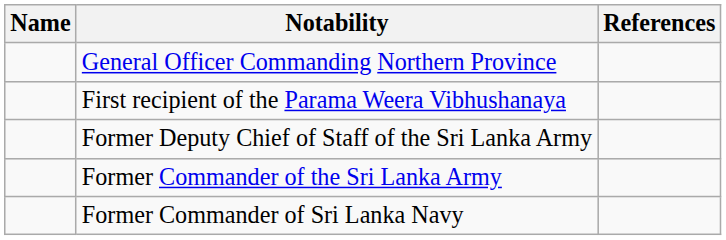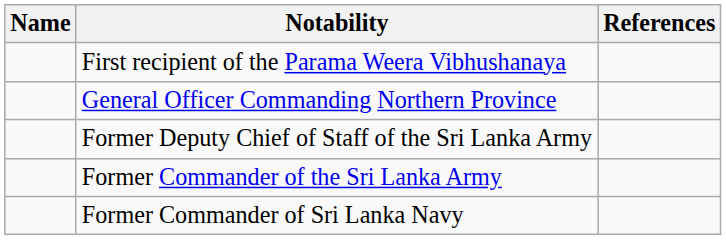 <table class="wikitable sortable">
 <tr>
 <th>Name</th>
 <th>Notability</th>
 <th>References</th>
 </tr>
 <tr>
 <td></td>
-<td><a href='#'>General Officer Commanding</a> <a href='#'>Northern Province</a></td>
+<td>First recipient of the <a href='#'>Parama Weera Vibhushanaya</a></td>
 <td></td>
 </tr>
 <tr>
 <td></td>
-<td>First recipient of the <a href='#'>Parama Weera Vibhushanaya</a></td>
+<td><a href='#'>General Officer Commanding</a> <a href='#'>Northern Province</a></td>
 <td></td>
 </tr>
 <tr>
 <td></td>
 <td>Former Deputy Chief of Staff of the Sri Lanka Army</td>
 <td></td>
 </tr>
 <tr>
 <td></td>
 <td>Former <a href='#'>Commander of the Sri Lanka Army</a></td>
 <td></td>
 </tr>
 <tr>
 <td></td>
 <td>Former Commander of Sri Lanka Navy</td>
 <td></td>
 </tr>
 </table>
